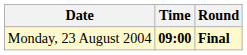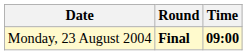 <table class="wikitable">
 <tr>
 <th>Date</th>
+<th>Round</th>
 <th>Time</th>
-<th>Round</th>
 </tr>
 <tr style=background:lemonchiffon>
 <td>Monday, 23 August 2004</td>
+<td><strong>Final</strong></td>
 <td><strong>09:00</strong></td>
-<td><strong>Final</strong></td>
 </tr>
 </table>
